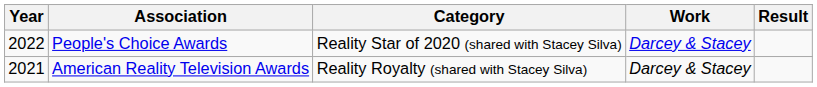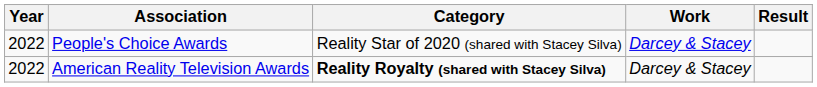 <table class="wikitable">
 <tr>
 <th>Year</th>
 <th>Association</th>
 <th>Category</th>
 <th>Work</th>
 <th>Result</th>
 </tr>
 <tr>
 <td>2022</td>
 <td><a href='#'>People's Choice Awards</a></td>
 <td>Reality Star of 2020 <small>(shared with Stacey Silva)</small></td>
 <td><em><a href='#'>Darcey & Stacey</a></em></td>
 <td></td>
 </tr>
 <tr>
-<td>2021</td>
+<td>2022</td>
 <td><a href='#'>American Reality Television Awards</a></td>
-<td>Reality Royalty <small>(shared with Stacey Silva)</small></td>
+<td><strong>Reality Royalty <small>(shared with Stacey Silva)</small></strong></td>
 <td><em>Darcey & Stacey</em></td>
 <td></td>
 </tr>
 </table>
